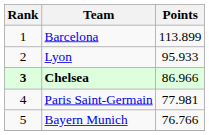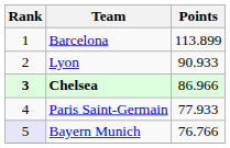 <table class="wikitable" style="text-align: center">
 <tr>
 <th>Rank</th>
 <th>Team</th>
 <th>Points</th>
 </tr>
 <tr>
 <td>1</td>
 <td align=left> <a href='#'>Barcelona</a></td>
 <td>113.899</td>
 </tr>
 <tr>
 <td>2</td>
 <td align=left> <a href='#'>Lyon</a></td>
-<td>95.933</td>
+<td>90.933</td>
 </tr>
 <tr bgcolor="#ddffdd">
 <td><strong>3</strong></td>
 <td align=left> <strong>Chelsea</strong></td>
 <td>86.966</td>
 </tr>
 <tr>
 <td>4</td>
 <td align=left> <a href='#'>Paris Saint-Germain</a></td>
-<td>77.981</td>
+<td>77.933</td>
 </tr>
 <tr>
-<td>5</td>
+<td style="background: lavender;">5</td>
 <td align=left> <a href='#'>Bayern Munich</a></td>
 <td>76.766</td>
 </tr>
 <tr>
 </tr>
 </table>
